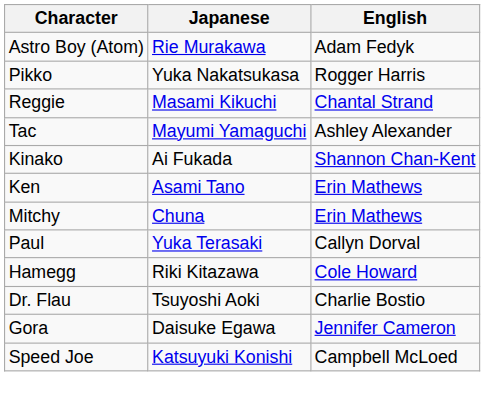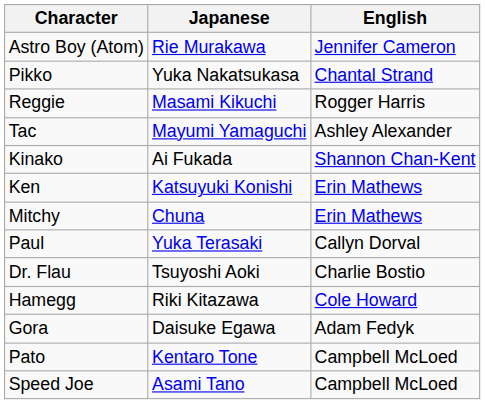 <table class="wikitable">
 <tr>
 <th>Character</th>
 <th>Japanese</th>
 <th>English</th>
 </tr>
 <tr>
 <td>Astro Boy (Atom)</td>
 <td><a href='#'>Rie Murakawa</a></td>
-<td>Adam Fedyk</td>
+<td><a href='#'>Jennifer Cameron</a></td>
 </tr>
 <tr>
 <td>Pikko</td>
 <td>Yuka Nakatsukasa</td>
-<td>Rogger Harris</td>
+<td><a href='#'>Chantal Strand</a></td>
 </tr>
 <tr>
 <td>Reggie</td>
 <td><a href='#'>Masami Kikuchi</a></td>
-<td><a href='#'>Chantal Strand</a></td>
+<td>Rogger Harris</td>
 </tr>
 <tr>
 <td>Tac</td>
 <td><a href='#'>Mayumi Yamaguchi</a></td>
 <td>Ashley Alexander</td>
 </tr>
 <tr>
 <td>Kinako</td>
 <td>Ai Fukada</td>
 <td><a href='#'>Shannon Chan-Kent</a></td>
 </tr>
 <tr>
 <td>Ken</td>
-<td><a href='#'>Asami Tano</a></td>
+<td><a href='#'>Katsuyuki Konishi</a></td>
 <td><a href='#'>Erin Mathews</a></td>
 </tr>
 <tr>
 <td>Mitchy</td>
 <td><a href='#'>Chuna</a></td>
 <td><a href='#'>Erin Mathews</a></td>
 </tr>
 <tr>
 <td>Paul</td>
 <td><a href='#'>Yuka Terasaki</a></td>
 <td>Callyn Dorval</td>
 </tr>
 <tr>
+<td>Dr. Flau</td>
+<td>Tsuyoshi Aoki</td>
+<td>Charlie Bostio</td>
+</tr>
+<tr>
 <td>Hamegg</td>
 <td>Riki Kitazawa</td>
 <td><a href='#'>Cole Howard</a></td>
 </tr>
 <tr>
-<td>Dr. Flau</td>
-<td>Tsuyoshi Aoki</td>
-<td>Charlie Bostio</td>
+<td>Gora</td>
+<td>Daisuke Egawa</td>
+<td>Adam Fedyk</td>
 </tr>
 <tr>
-<td>Gora</td>
-<td>Daisuke Egawa</td>
-<td><a href='#'>Jennifer Cameron</a></td>
+<td>Pato</td>
+<td><a href='#'>Kentaro Tone</a></td>
+<td>Campbell McLoed</td>
 </tr>
 <tr>
 <td>Speed Joe</td>
-<td><a href='#'>Katsuyuki Konishi</a></td>
+<td><a href='#'>Asami Tano</a></td>
 <td>Campbell McLoed</td>
 </tr>
 </table>
